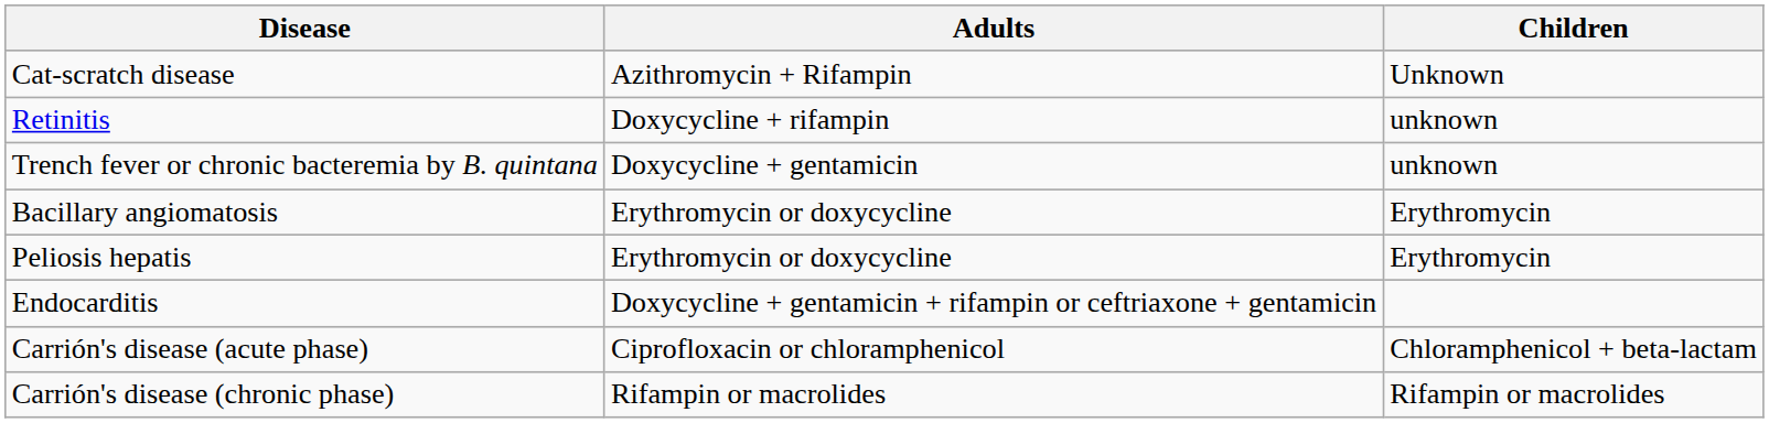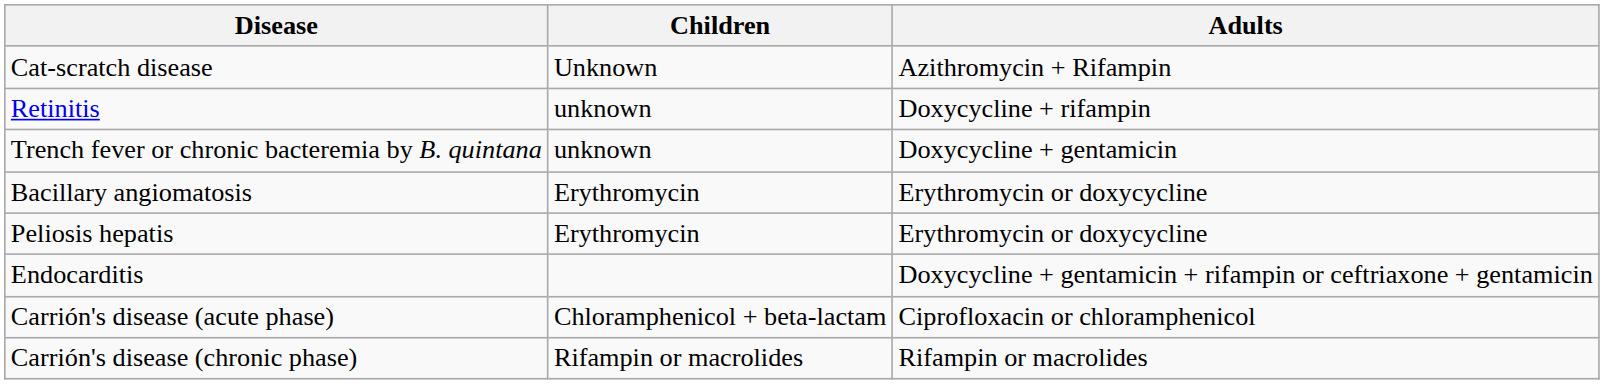 <table class="wikitable">
 <tr>
 <th>Disease</th>
+<th>Children</th>
 <th>Adults</th>
-<th>Children</th>
 </tr>
 <tr>
 <td>Cat-scratch disease</td>
+<td>Unknown</td>
 <td>Azithromycin + Rifampin</td>
-<td>Unknown</td>
 </tr>
 <tr>
 <td><a href='#'>Retinitis</a></td>
+<td>unknown</td>
 <td>Doxycycline + rifampin</td>
-<td>unknown</td>
 </tr>
 <tr>
 <td>Trench fever or chronic bacteremia by<em> B. quintana</em></td>
+<td>unknown</td>
 <td>Doxycycline + gentamicin</td>
-<td>unknown</td>
 </tr>
 <tr>
 <td>Bacillary angiomatosis</td>
+<td>Erythromycin</td>
 <td>Erythromycin or doxycycline</td>
-<td>Erythromycin</td>
 </tr>
 <tr>
 <td>Peliosis hepatis</td>
+<td>Erythromycin</td>
 <td>Erythromycin or doxycycline</td>
-<td>Erythromycin</td>
 </tr>
 <tr>
 <td>Endocarditis</td>
+<td></td>
 <td>Doxycycline + gentamicin + rifampin or ceftriaxone + gentamicin</td>
-<td></td>
 </tr>
 <tr>
 <td>Carrión's disease (acute phase)</td>
+<td>Chloramphenicol + beta-lactam</td>
 <td>Ciprofloxacin or chloramphenicol</td>
-<td>Chloramphenicol + beta-lactam</td>
 </tr>
 <tr>
 <td>Carrión's disease (chronic phase)</td>
 <td>Rifampin or macrolides</td>
 <td>Rifampin or macrolides</td>
 </tr>
 </table>
